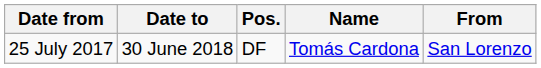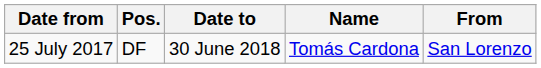 <table class="wikitable">
 <tr>
 <th>Date from</th>
+<th>Pos.</th>
 <th>Date to</th>
-<th>Pos.</th>
 <th>Name</th>
 <th>From</th>
 </tr>
 <tr>
 <td>25 July 2017</td>
+<td>DF</td>
 <td>30 June 2018</td>
-<td>DF</td>
 <td> <a href='#'>Tomás Cardona</a></td>
 <td> <a href='#'>San Lorenzo</a></td>
 </tr>
 </table>
